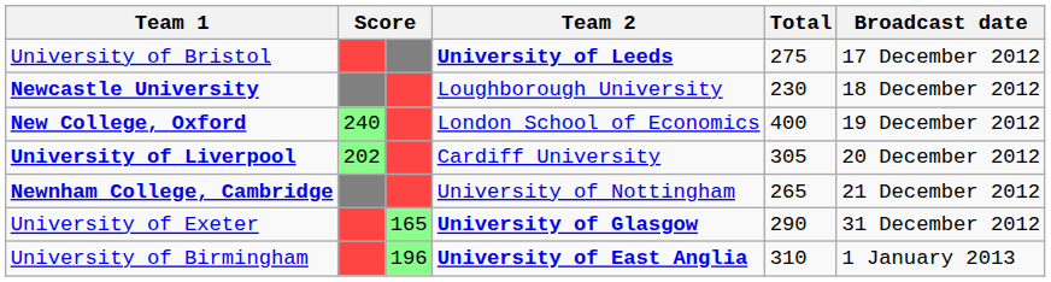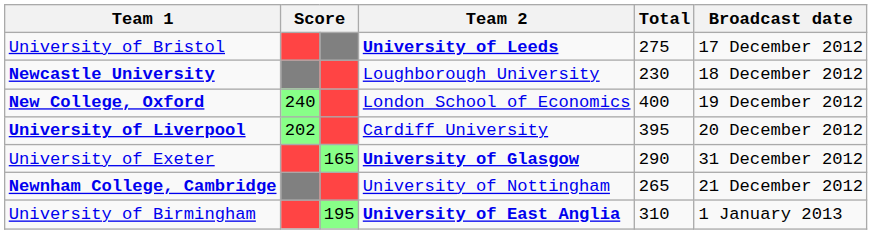 <table class="wikitable">
 <tr>
 <th>Team 1</th>
 <th colspan=2>Score</th>
 <th>Team 2</th>
 <th>Total</th>
 <th>Broadcast date</th>
 </tr>
 <tr>
 <td><a href='#'>University of Bristol</a></td>
 <td style="background:#f44;"></td>
 <td style="background:grey"></td>
 <td><strong><a href='#'>University of Leeds</a></strong></td>
 <td>275</td>
 <td>17 December 2012</td>
 </tr>
 <tr>
 <td><strong><a href='#'>Newcastle University</a></strong></td>
 <td style="background:grey"><em></em></td>
 <td style="background:#f44;"></td>
 <td><a href='#'>Loughborough University</a></td>
 <td>230</td>
 <td>18 December 2012</td>
 </tr>
 <tr>
 <td><strong><a href='#'>New College, Oxford</a></strong></td>
 <td style="background:#88ff88">240</td>
 <td style="background:#f44;"></td>
 <td><a href='#'>London School of Economics</a></td>
 <td>400</td>
 <td>19 December 2012</td>
 </tr>
 <tr>
 <td><strong><a href='#'>University of Liverpool</a></strong></td>
 <td style="background:#88ff88">202</td>
 <td style="background:#f44;"></td>
 <td><a href='#'>Cardiff University</a></td>
-<td>305</td>
+<td>395</td>
 <td>20 December 2012</td>
+</tr>
+<tr>
+<td><a href='#'>University of Exeter</a></td>
+<td style="background:#f44;"></td>
+<td style="background:#88ff88">165</td>
+<td><strong><a href='#'>University of Glasgow</a></strong></td>
+<td>290</td>
+<td>31 December 2012</td>
 </tr>
 <tr>
 <td><strong><a href='#'>Newnham College, Cambridge</a></strong></td>
 <td style="background:grey"></td>
 <td style="background:#f44;"></td>
 <td><a href='#'>University of Nottingham</a></td>
 <td>265</td>
 <td>21 December 2012</td>
 </tr>
 <tr>
-<td><a href='#'>University of Exeter</a></td>
-<td style="background:#f44;"></td>
-<td style="background:#88ff88">165</td>
-<td><strong><a href='#'>University of Glasgow</a></strong></td>
-<td>290</td>
-<td>31 December 2012</td>
-</tr>
-<tr>
 <td><a href='#'>University of Birmingham</a></td>
 <td style="background:#f44;"></td>
-<td style="background:#88ff88">196</td>
+<td style="background:#88ff88">195</td>
 <td><strong><a href='#'>University of East Anglia</a></strong></td>
 <td>310</td>
 <td>1 January 2013</td>
 </tr>
 </table>
